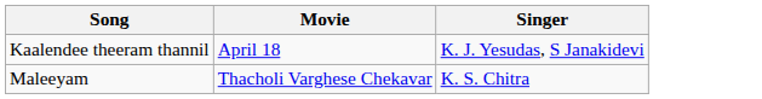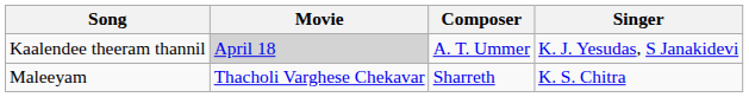 <table class="wikitable">
 <tr>
 <th>Song</th>
 <th>Movie</th>
+<th>Composer</th>
 <th>Singer</th>
 </tr>
 <tr>
 <td>Kaalendee theeram thannil</td>
-<td><a href='#'>April 18</a></td>
+<td style="background: lightgrey;"><a href='#'>April 18</a></td>
+<td><a href='#'>A. T. Ummer</a></td>
 <td><a href='#'>K. J. Yesudas</a>, <a href='#'>S Janakidevi</a></td>
 </tr>
 <tr>
 <td>Maleeyam</td>
 <td><a href='#'>Thacholi Varghese Chekavar</a></td>
+<td><a href='#'>Sharreth</a></td>
 <td><a href='#'>K. S. Chitra</a></td>
 </tr>
 </table>
